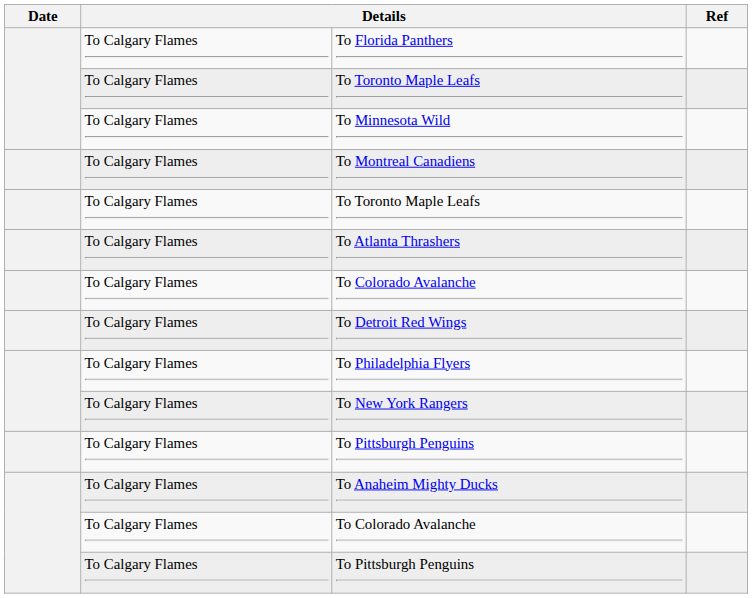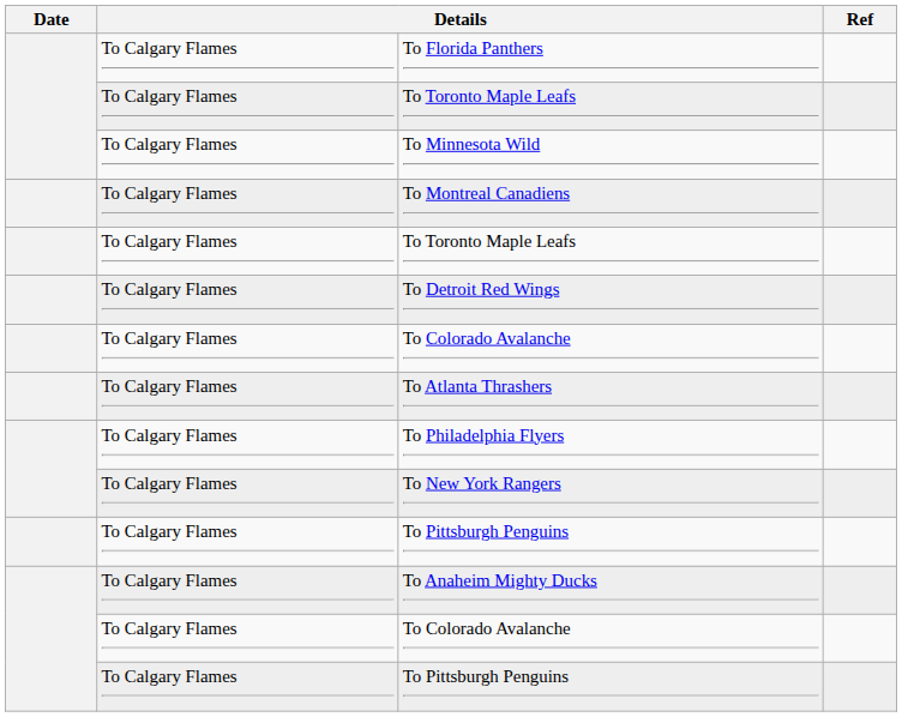 <table class="wikitable plainrowheaders" style="width: 50em;">
 <tr>
 <th scope="col">Date</th>
 <th scope="col" colspan="2">Details</th>
 <th scope="col">Ref</th>
 </tr>
 <tr>
 <th scope="row" rowspan=3></th>
 <td valign="top">To Calgary Flames <hr></td>
 <td valign="top">To <a href='#'>Florida Panthers</a> <hr></td>
 <td></td>
 </tr>
 <tr bgcolor="#eeeeee">
 <td valign="top">To Calgary Flames <hr></td>
 <td valign="top">To <a href='#'>Toronto Maple Leafs</a> <hr></td>
 <td></td>
 </tr>
 <tr>
 <td valign="top">To Calgary Flames <hr></td>
 <td valign="top">To <a href='#'>Minnesota Wild</a> <hr></td>
 <td></td>
 </tr>
 <tr bgcolor="#eeeeee">
 <th scope="row"></th>
 <td valign="top">To Calgary Flames <hr></td>
 <td valign="top">To <a href='#'>Montreal Canadiens</a> <hr></td>
 <td></td>
 </tr>
 <tr>
 <th scope="row"></th>
 <td valign="top">To Calgary Flames <hr></td>
 <td valign="top">To Toronto Maple Leafs <hr></td>
 <td></td>
 </tr>
 <tr bgcolor="#eeeeee">
 <th scope="row"></th>
 <td valign="top">To Calgary Flames <hr></td>
-<td valign="top">To <a href='#'>Atlanta Thrashers</a> <hr></td>
+<td valign="top">To <a href='#'>Detroit Red Wings</a> <hr></td>
 <td></td>
 </tr>
 <tr>
 <th scope="row"></th>
 <td valign="top">To Calgary Flames <hr></td>
 <td valign="top">To <a href='#'>Colorado Avalanche</a> <hr></td>
 <td></td>
 </tr>
 <tr bgcolor="#eeeeee">
 <th scope="row"></th>
 <td valign="top">To Calgary Flames <hr></td>
-<td valign="top">To <a href='#'>Detroit Red Wings</a> <hr></td>
+<td valign="top">To <a href='#'>Atlanta Thrashers</a> <hr></td>
 <td></td>
 </tr>
 <tr>
 <th scope="row" rowspan=2></th>
 <td valign="top">To Calgary Flames <hr></td>
 <td valign="top">To <a href='#'>Philadelphia Flyers</a> <hr></td>
 <td></td>
 </tr>
 <tr bgcolor="#eeeeee">
 <td valign="top">To Calgary Flames <hr></td>
 <td valign="top">To <a href='#'>New York Rangers</a> <hr></td>
 <td></td>
 </tr>
 <tr>
 <th scope="row"></th>
 <td valign="top">To Calgary Flames <hr></td>
 <td valign="top">To <a href='#'>Pittsburgh Penguins</a> <hr></td>
 <td></td>
 </tr>
 <tr bgcolor="#eeeeee">
 <th scope="row" rowspan=3></th>
 <td valign="top">To Calgary Flames <hr></td>
 <td valign="top">To <a href='#'>Anaheim Mighty Ducks</a> <hr></td>
 <td></td>
 </tr>
 <tr>
 <td valign="top">To Calgary Flames <hr></td>
 <td valign="top">To Colorado Avalanche <hr></td>
 <td></td>
 </tr>
 <tr bgcolor="#eeeeee">
 <td valign="top">To Calgary Flames <hr></td>
 <td valign="top">To Pittsburgh Penguins <hr> </td>
 <td></td>
 </tr>
 </table>
